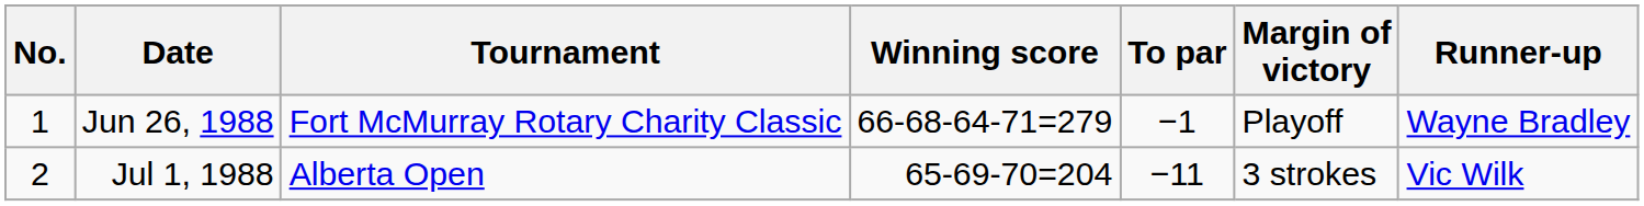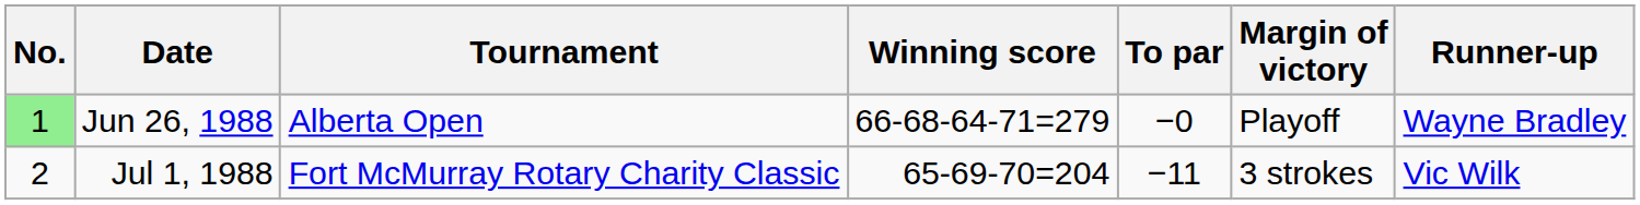 <table class="wikitable" style="font-size:95%;">
 <tr>
 <th>No.</th>
 <th>Date</th>
 <th>Tournament</th>
 <th>Winning score</th>
 <th>To par</th>
 <th>Margin of<br>victory</th>
 <th>Runner-up</th>
 </tr>
 <tr>
-<td align=center>1</td>
+<td align=center style="background: lightgreen;">1</td>
 <td align=right>Jun 26, <a href='#'>1988</a></td>
-<td><a href='#'>Fort McMurray Rotary Charity Classic</a></td>
+<td><a href='#'>Alberta Open</a></td>
 <td align=right>66-68-64-71=279</td>
-<td align=center>−1</td>
+<td align=center>−0</td>
 <td>Playoff</td>
 <td> <a href='#'>Wayne Bradley</a></td>
 </tr>
 <tr>
 <td align=center>2</td>
 <td align=right>Jul 1, 1988</td>
-<td><a href='#'>Alberta Open</a></td>
+<td><a href='#'>Fort McMurray Rotary Charity Classic</a></td>
 <td align=right>65-69-70=204</td>
 <td align=center>−11</td>
 <td>3 strokes</td>
 <td> <a href='#'>Vic Wilk</a></td>
 </tr>
 </table>
